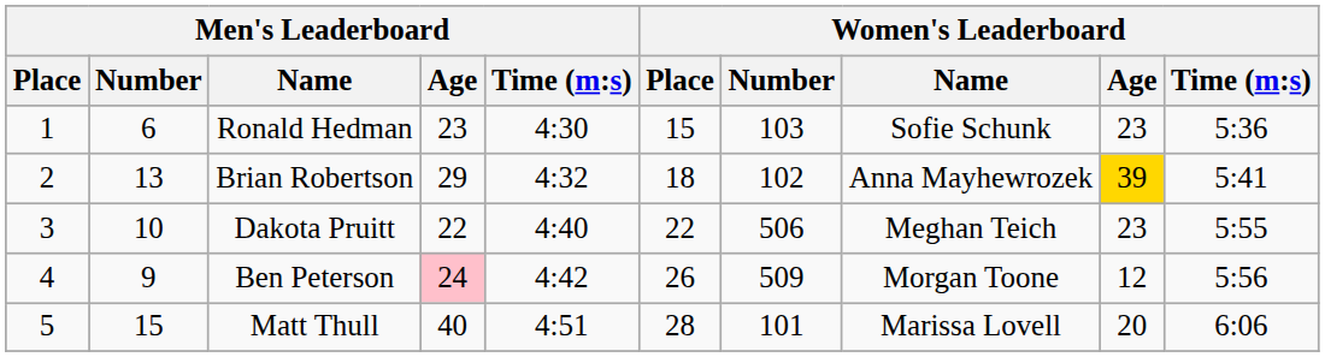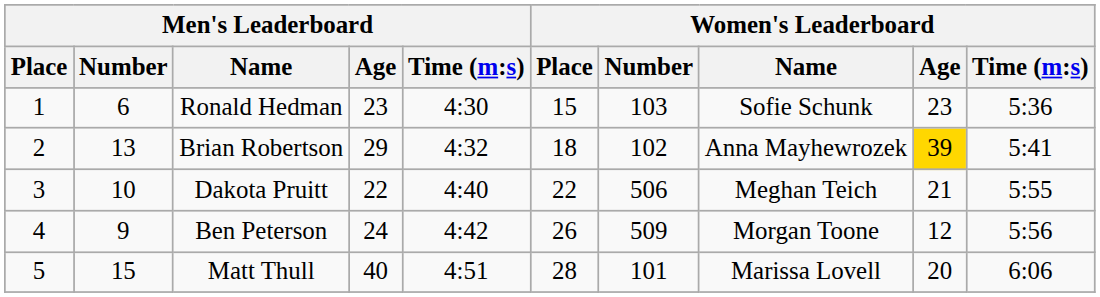 <table class="wikitable sortable" style="font-size:90%; text-align:center;">
 <tr>
 <th colspan="5">Men's Leaderboard</th>
 <th colspan="5">Women's Leaderboard</th>
 </tr>
 <tr>
 <th>Place</th>
 <th>Number</th>
 <th>Name</th>
 <th>Age</th>
 <th>Time (<a href='#'>m</a>:<a href='#'>s</a>)</th>
 <th>Place</th>
 <th>Number</th>
 <th>Name</th>
 <th>Age</th>
 <th>Time (<a href='#'>m</a>:<a href='#'>s</a>)</th>
 </tr>
 <tr>
 <td>1</td>
 <td>6</td>
 <td>Ronald Hedman</td>
 <td>23</td>
 <td>4:30</td>
 <td>15</td>
 <td>103</td>
 <td>Sofie Schunk</td>
 <td>23</td>
 <td>5:36</td>
 </tr>
 <tr>
 <td>2</td>
 <td>13</td>
 <td>Brian Robertson</td>
 <td>29</td>
 <td>4:32</td>
 <td>18</td>
 <td>102</td>
 <td>Anna Mayhewrozek</td>
 <td style="background: gold;">39</td>
 <td>5:41</td>
 </tr>
 <tr>
 <td>3</td>
 <td>10</td>
 <td>Dakota Pruitt</td>
 <td>22</td>
 <td>4:40</td>
 <td>22</td>
 <td>506</td>
 <td>Meghan Teich</td>
-<td>23</td>
+<td>21</td>
 <td>5:55</td>
 </tr>
 <tr>
 <td>4</td>
 <td>9</td>
 <td>Ben Peterson</td>
-<td style="background: pink;">24</td>
+<td>24</td>
 <td>4:42</td>
 <td>26</td>
 <td>509</td>
 <td>Morgan Toone</td>
 <td>12</td>
 <td>5:56</td>
 </tr>
 <tr>
 <td>5</td>
 <td>15</td>
 <td>Matt Thull</td>
 <td>40</td>
 <td>4:51</td>
 <td>28</td>
 <td>101</td>
 <td>Marissa Lovell</td>
 <td>20</td>
 <td>6:06</td>
 </tr>
 </table>
